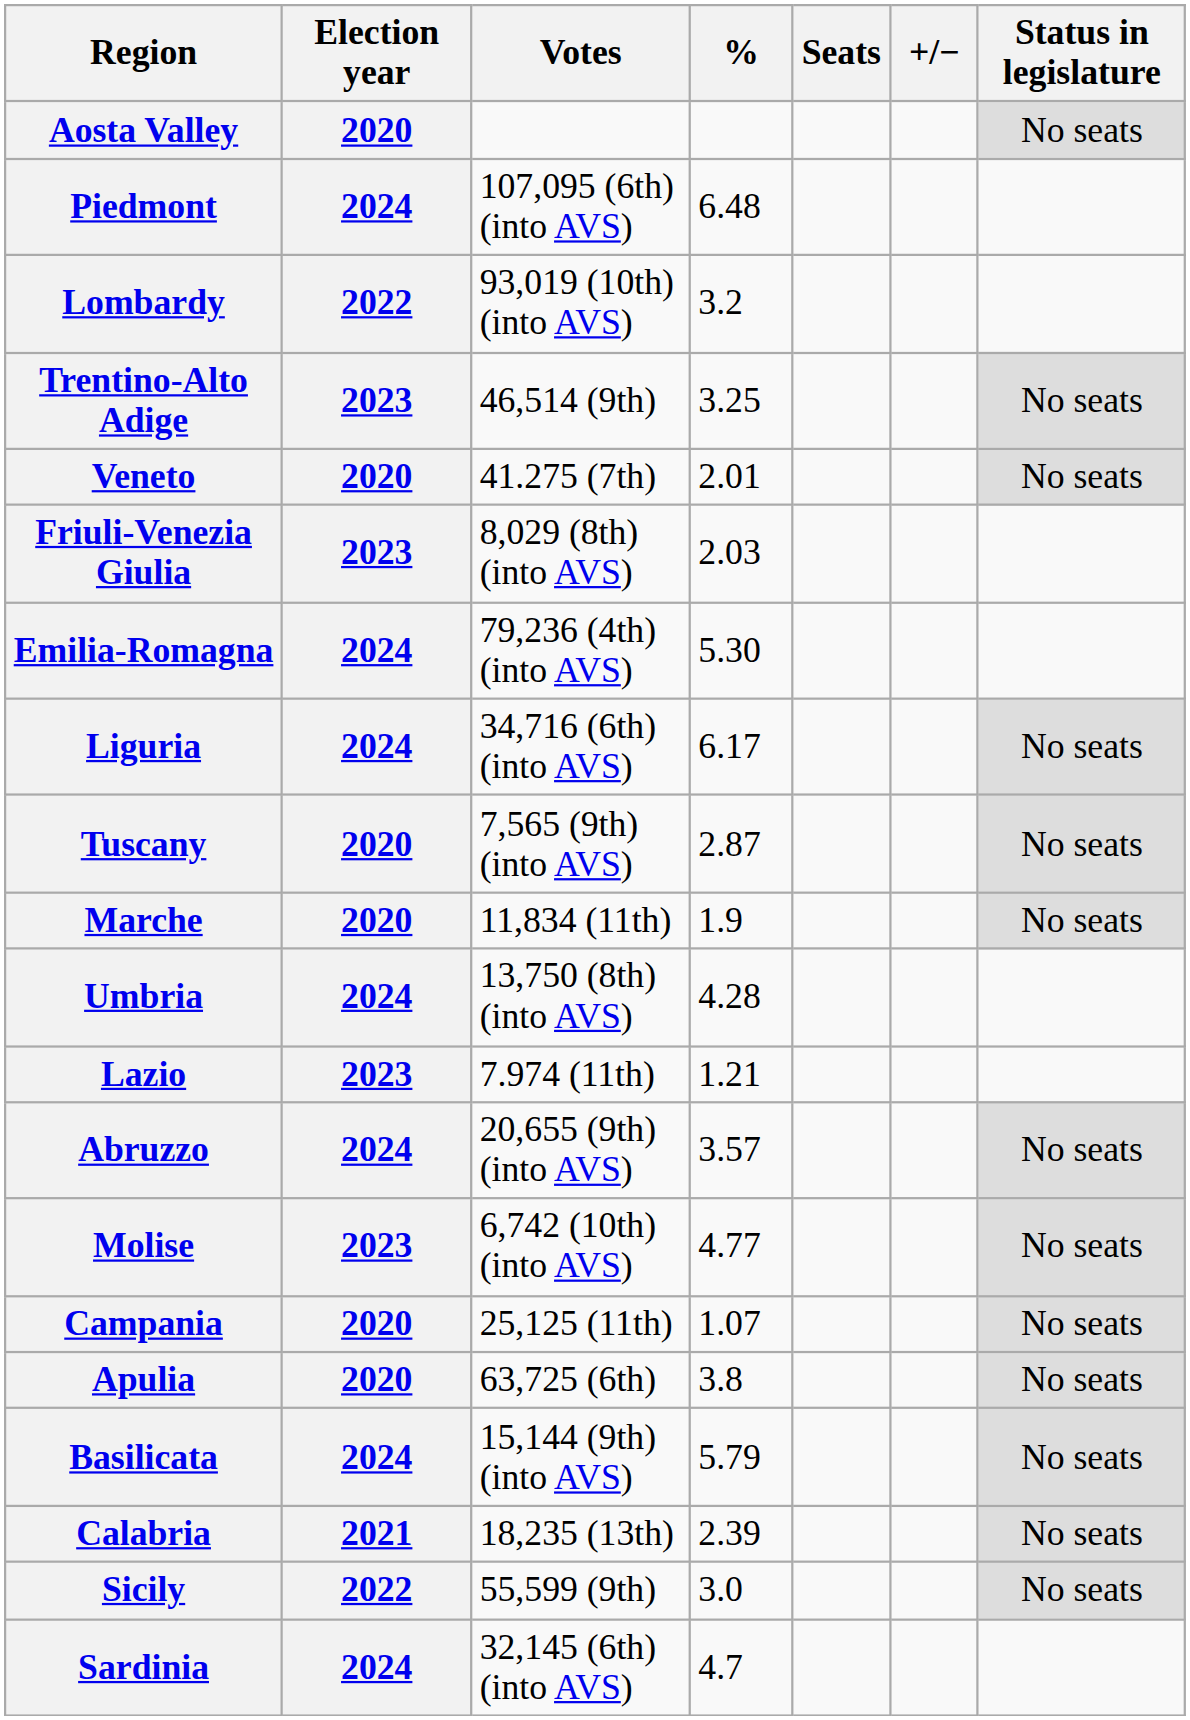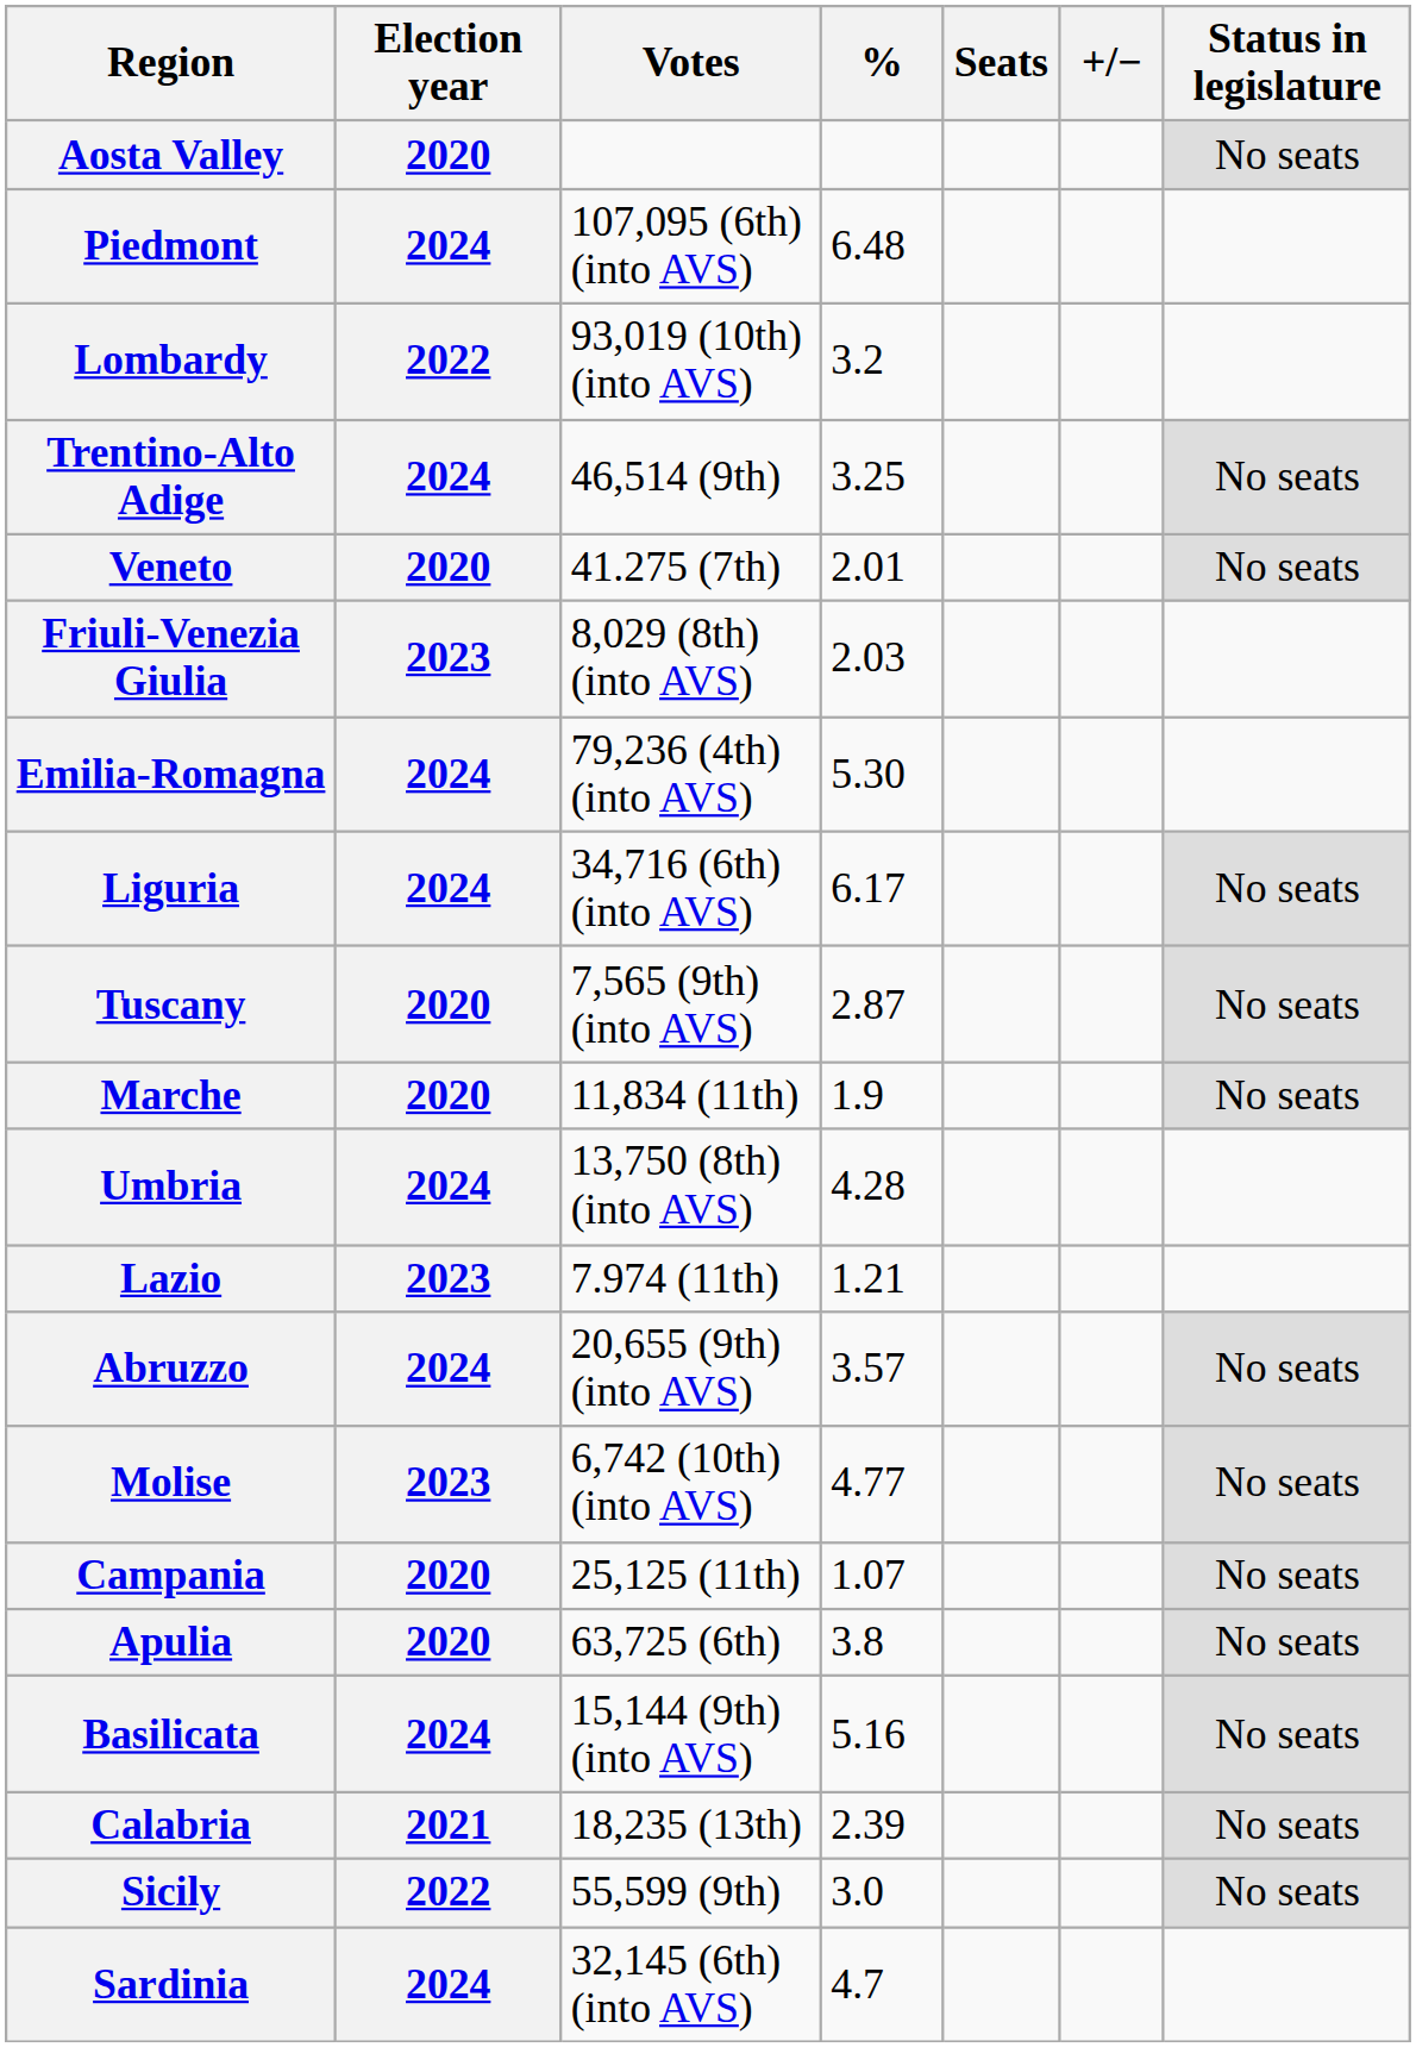 <table class=wikitable style="width:60%; border:1px #AAAAFF solid">
 <tr>
 <th width=19%>Region</th>
 <th width=13%>Election year</th>
 <th width=15%>Votes</th>
 <th width=7%>%</th>
 <th width=1%>Seats</th>
 <th width=6%>+/−</th>
 <th width=12%>Status in legislature</th>
 </tr>
 <tr>
 <th><a href='#'>Aosta Valley</a></th>
 <th><a href='#'>2020</a></th>
 <td></td>
 <td></td>
 <td></td>
 <td></td>
 <td style="background:#ddd; text-align:center">No seats</td>
 </tr>
 <tr>
 <th><a href='#'>Piedmont</a></th>
 <th><a href='#'>2024</a></th>
 <td>107,095 (6th) (into <a href='#'>AVS</a>)</td>
 <td>6.48</td>
 <td></td>
 <td></td>
 <td></td>
 </tr>
 <tr>
 <th><a href='#'>Lombardy</a></th>
 <th><a href='#'>2022</a></th>
 <td>93,019 (10th)(into <a href='#'>AVS</a>)</td>
 <td>3.2</td>
 <td></td>
 <td></td>
 <td></td>
 </tr>
 <tr>
 <th><a href='#'>Trentino-Alto Adige</a></th>
-<th><a href='#'>2023</a></th>
+<th><a href='#'>2024</a></th>
 <td>46,514 (9th)</td>
 <td>3.25</td>
 <td></td>
 <td></td>
 <td style="background:#ddd; text-align:center">No seats</td>
 </tr>
 <tr>
 <th><a href='#'>Veneto</a></th>
 <th><a href='#'>2020</a></th>
 <td>41.275 (7th) </td>
 <td>2.01</td>
 <td></td>
 <td></td>
 <td style="background:#ddd; text-align:center">No seats</td>
 </tr>
 <tr>
 <th><a href='#'>Friuli-Venezia Giulia</a></th>
 <th><a href='#'>2023</a></th>
 <td>8,029 (8th)(into <a href='#'>AVS</a>)</td>
 <td>2.03</td>
 <td></td>
 <td></td>
 <td></td>
 </tr>
 <tr>
 <th><a href='#'>Emilia-Romagna</a></th>
 <th><a href='#'>2024</a></th>
 <td>79,236 (4th)(into <a href='#'>AVS</a>)</td>
 <td>5.30</td>
 <td></td>
 <td></td>
 <td></td>
 </tr>
 <tr>
 <th><a href='#'>Liguria</a></th>
 <th><a href='#'>2024</a></th>
 <td>34,716 (6th) (into <a href='#'>AVS</a>)</td>
 <td>6.17</td>
 <td></td>
 <td></td>
 <td style="background:#ddd; text-align:center">No seats</td>
 </tr>
 <tr>
 <th><a href='#'>Tuscany</a></th>
 <th><a href='#'>2020</a></th>
 <td>7,565 (9th) (into <a href='#'>AVS</a>)</td>
 <td>2.87</td>
 <td></td>
 <td></td>
 <td style="background:#ddd; text-align:center">No seats</td>
 </tr>
 <tr>
 <th><a href='#'>Marche</a></th>
 <th><a href='#'>2020</a></th>
 <td>11,834 (11th)</td>
 <td>1.9</td>
 <td></td>
 <td></td>
 <td style="background:#ddd; text-align:center">No seats</td>
 </tr>
 <tr>
 <th><a href='#'>Umbria</a></th>
 <th><a href='#'>2024</a></th>
 <td>13,750 (8th) (into <a href='#'>AVS</a>)</td>
 <td>4.28</td>
 <td></td>
 <td></td>
 <td></td>
 </tr>
 <tr>
 <th><a href='#'>Lazio</a></th>
 <th><a href='#'>2023</a></th>
 <td>7.974 (11th)</td>
 <td>1.21</td>
 <td></td>
 <td></td>
 <td></td>
 </tr>
 <tr>
 <th><a href='#'>Abruzzo</a></th>
 <th><a href='#'>2024</a></th>
 <td>20,655 (9th) (into <a href='#'>AVS</a>)</td>
 <td>3.57</td>
 <td></td>
 <td></td>
 <td style="background:#ddd; text-align:center">No seats</td>
 </tr>
 <tr>
 <th><a href='#'>Molise</a></th>
 <th><a href='#'>2023</a></th>
 <td>6,742 (10th) (into <a href='#'>AVS</a>)</td>
 <td>4.77</td>
 <td></td>
 <td></td>
 <td style="background:#ddd; text-align:center">No seats</td>
 </tr>
 <tr>
 <th><a href='#'>Campania</a></th>
 <th><a href='#'>2020</a></th>
 <td>25,125 (11th)</td>
 <td>1.07</td>
 <td></td>
 <td></td>
 <td style="background:#ddd; text-align:center">No seats</td>
 </tr>
 <tr>
 <th><a href='#'>Apulia</a></th>
 <th><a href='#'>2020</a></th>
 <td>63,725 (6th) </td>
 <td>3.8</td>
 <td></td>
 <td></td>
 <td style="background:#ddd; text-align:center">No seats</td>
 </tr>
 <tr>
 <th><a href='#'>Basilicata</a></th>
 <th><a href='#'>2024</a></th>
 <td>15,144 (9th) (into <a href='#'>AVS</a>)</td>
-<td>5.79</td>
+<td>5.16</td>
 <td></td>
 <td></td>
 <td style="background:#ddd; text-align:center">No seats</td>
 </tr>
 <tr>
 <th><a href='#'>Calabria</a></th>
 <th><a href='#'>2021</a></th>
 <td>18,235 (13th)</td>
 <td>2.39</td>
 <td></td>
 <td></td>
 <td style="background:#ddd; text-align:center">No seats</td>
 </tr>
 <tr>
 <th><a href='#'>Sicily</a></th>
 <th><a href='#'>2022</a></th>
 <td>55,599 (9th)</td>
 <td>3.0</td>
 <td></td>
 <td></td>
 <td style="background:#ddd; text-align:center">No seats</td>
 </tr>
 <tr>
 <th><a href='#'>Sardinia</a></th>
 <th><a href='#'>2024</a></th>
 <td>32,145 (6th) (into <a href='#'>AVS</a>)</td>
 <td>4.7</td>
 <td></td>
 <td></td>
 <td></td>
 </tr>
 </table>
